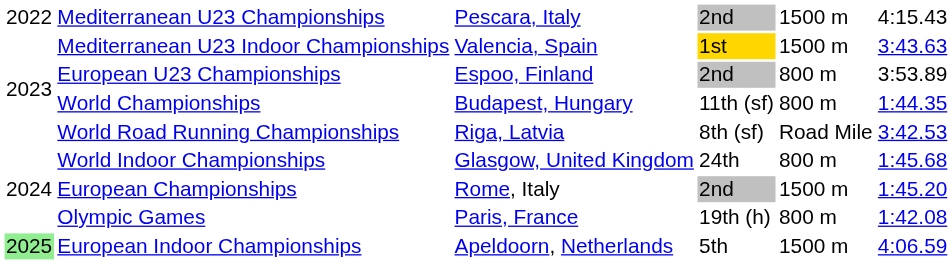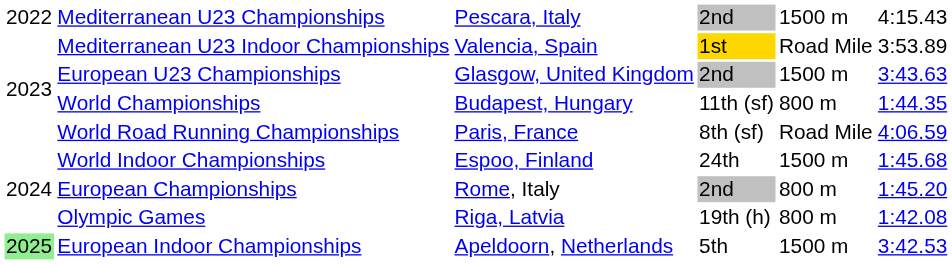 <table>
 <tr>
 <td>2022</td>
 <td><a href='#'>Mediterranean U23 Championships</a></td>
 <td><a href='#'>Pescara, Italy</a></td>
 <td bgcolor="silver">2nd</td>
 <td>1500 m</td>
 <td>4:15.43</td>
 </tr>
 <tr>
 <td rowspan=4>2023</td>
 <td><a href='#'>Mediterranean U23 Indoor Championships</a></td>
 <td><a href='#'>Valencia, Spain</a></td>
 <td bgcolor="gold">1st</td>
-<td>1500 m   </td>
-<td><a href='#'>3:43.63</a></td>
+<td>Road Mile</td>
+<td>3:53.89</td>
 </tr>
 <tr>
 <td><a href='#'>European U23 Championships</a></td>
-<td><a href='#'>Espoo, Finland</a></td>
+<td><a href='#'>Glasgow, United Kingdom</a></td>
 <td bgcolor="silver">2nd</td>
-<td>800 m   </td>
-<td>3:53.89</td>
+<td>1500 m</td>
+<td><a href='#'>3:43.63</a></td>
 </tr>
 <tr>
 <td><a href='#'>World Championships</a></td>
 <td><a href='#'>Budapest, Hungary</a></td>
 <td>11th (sf)</td>
 <td>800 m</td>
 <td><a href='#'>1:44.35</a></td>
 </tr>
 <tr>
 <td><a href='#'>World Road Running Championships</a></td>
-<td><a href='#'>Riga, Latvia</a></td>
+<td><a href='#'>Paris, France</a></td>
 <td>8th (sf)</td>
 <td>Road Mile</td>
-<td><a href='#'>3:42.53</a></td>
+<td><a href='#'>4:06.59</a></td>
 </tr>
 <tr>
 <td rowspan=3>2024</td>
 <td><a href='#'>World Indoor Championships</a></td>
-<td><a href='#'>Glasgow, United Kingdom</a></td>
+<td><a href='#'>Espoo, Finland</a></td>
 <td>24th</td>
-<td>800 m   </td>
+<td>1500 m   </td>
 <td><a href='#'>1:45.68</a></td>
 </tr>
 <tr>
 <td><a href='#'>European Championships</a></td>
 <td><a href='#'>Rome</a>, Italy</td>
 <td bgcolor="silver">2nd</td>
-<td>1500 m   </td>
+<td>800 m</td>
 <td><a href='#'>1:45.20</a></td>
 </tr>
 <tr>
 <td><a href='#'>Olympic Games</a></td>
-<td><a href='#'>Paris, France</a></td>
+<td><a href='#'>Riga, Latvia</a></td>
 <td>19th (h)</td>
 <td>800 m</td>
 <td><a href='#'>1:42.08</a></td>
 </tr>
 <tr>
 <td style="background: lightgreen;">2025</td>
 <td><a href='#'>European Indoor Championships</a></td>
 <td><a href='#'>Apeldoorn</a>, <a href='#'>Netherlands</a></td>
 <td>5th</td>
 <td>1500 m   </td>
-<td><a href='#'>4:06.59</a></td>
+<td><a href='#'>3:42.53</a></td>
 </tr>
 </table>
